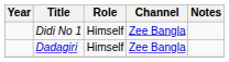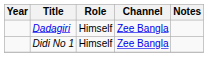 <table class="wikitable plainrowheaders sortable">
 <tr>
 <th scope="col">Year</th>
 <th scope="col">Title</th>
 <th scope="col">Role</th>
 <th scope="col">Channel</th>
 <th scope="col">Notes</th>
 </tr>
 <tr>
 <td></td>
-<td><em>Didi No 1</em></td>
+<td><em><a href='#'>Dadagiri</a></em></td>
 <td>Himself</td>
 <td><a href='#'>Zee Bangla</a></td>
 <td></td>
 </tr>
 <tr>
 <td></td>
-<td><em><a href='#'>Dadagiri</a></em></td>
+<td><em>Didi No 1</em></td>
 <td>Himself</td>
 <td><a href='#'>Zee Bangla</a></td>
 <td></td>
 </tr>
 <tr>
 </tr>
 </table>
